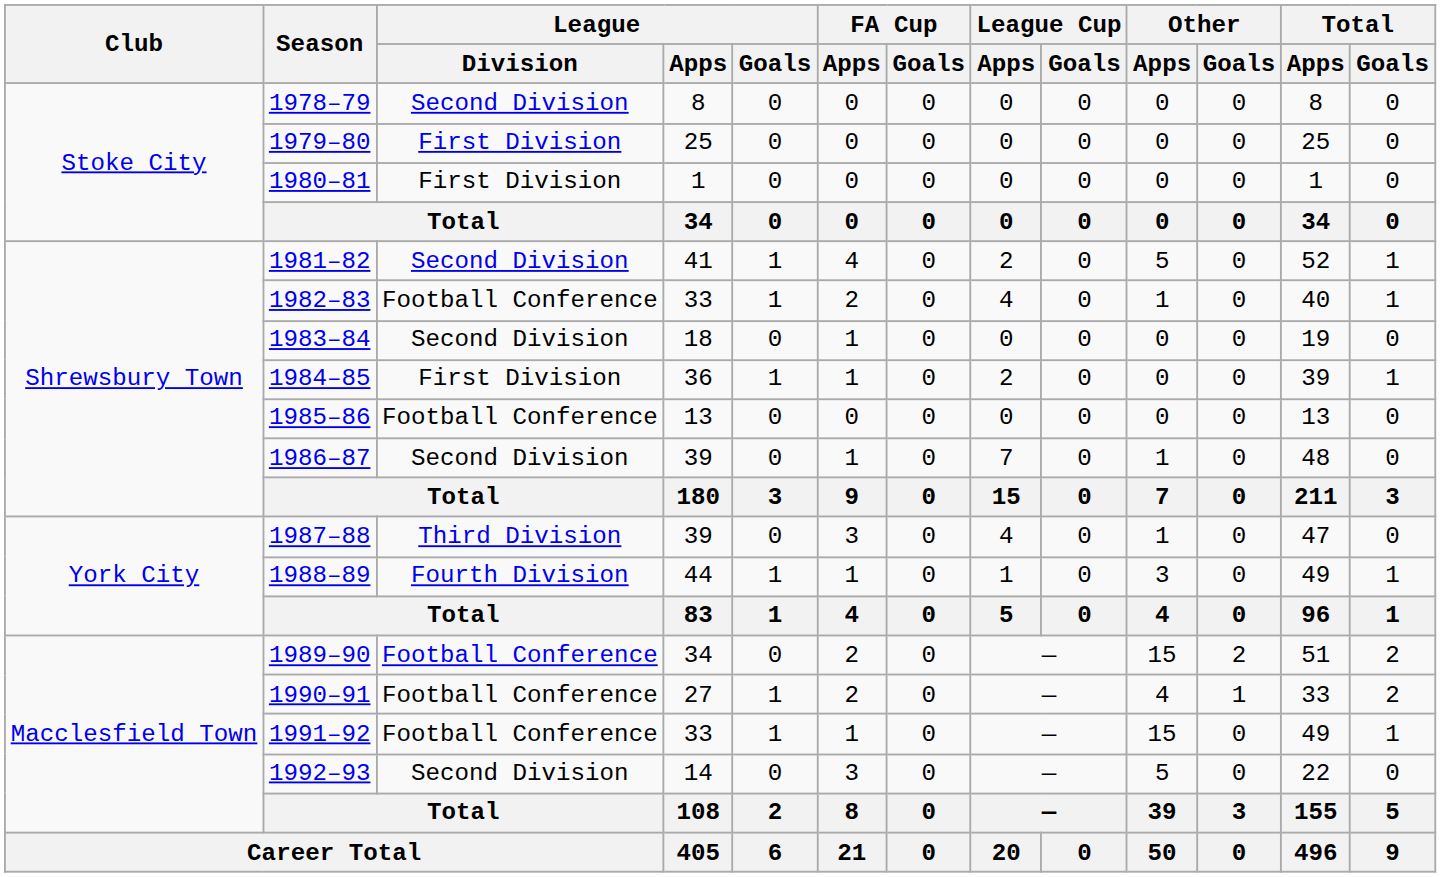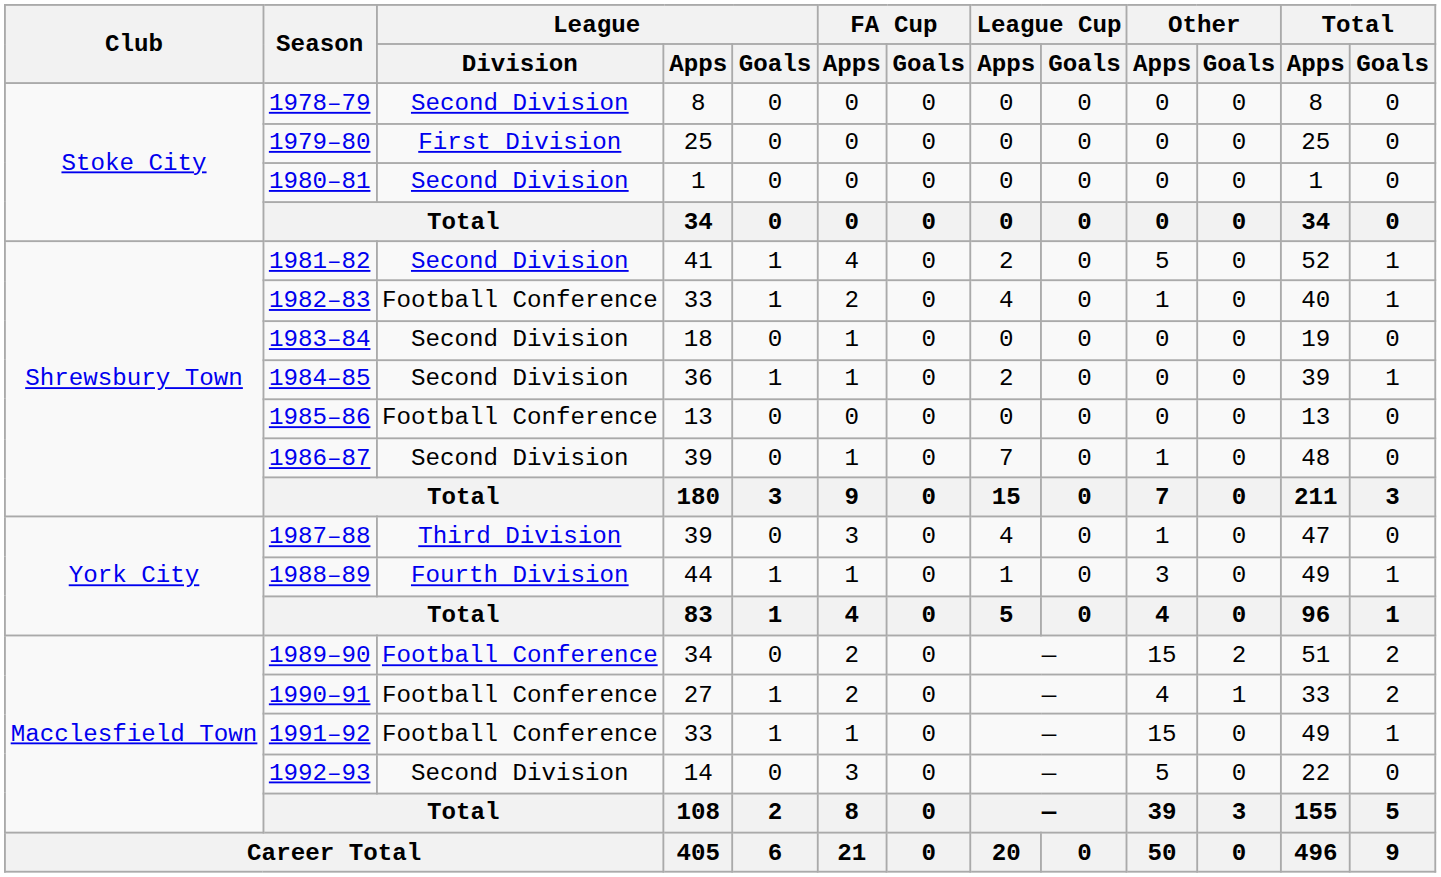 <table class="wikitable" style="text-align: center;">
 <tr>
 <th rowspan="2">Club</th>
 <th rowspan="2">Season</th>
 <th colspan="3">League</th>
 <th colspan="2">FA Cup</th>
 <th colspan="2">League Cup</th>
 <th colspan="2">Other</th>
 <th colspan="2">Total</th>
 </tr>
 <tr>
 <th>Division</th>
 <th>Apps</th>
 <th>Goals</th>
 <th>Apps</th>
 <th>Goals</th>
 <th>Apps</th>
 <th>Goals</th>
 <th>Apps</th>
 <th>Goals</th>
 <th>Apps</th>
 <th>Goals</th>
 </tr>
 <tr>
 <td rowspan="4"><a href='#'>Stoke City</a></td>
 <td><a href='#'>1978–79</a></td>
 <td><a href='#'>Second Division</a></td>
 <td>8</td>
 <td>0</td>
 <td>0</td>
 <td>0</td>
 <td>0</td>
 <td>0</td>
 <td>0</td>
 <td>0</td>
 <td>8</td>
 <td>0</td>
 </tr>
 <tr>
 <td><a href='#'>1979–80</a></td>
 <td><a href='#'>First Division</a></td>
 <td>25</td>
 <td>0</td>
 <td>0</td>
 <td>0</td>
 <td>0</td>
 <td>0</td>
 <td>0</td>
 <td>0</td>
 <td>25</td>
 <td>0</td>
 </tr>
 <tr>
 <td><a href='#'>1980–81</a></td>
-<td>First Division</td>
+<td><a href='#'>Second Division</a></td>
 <td>1</td>
 <td>0</td>
 <td>0</td>
 <td>0</td>
 <td>0</td>
 <td>0</td>
 <td>0</td>
 <td>0</td>
 <td>1</td>
 <td>0</td>
 </tr>
 <tr>
 <th colspan="2">Total</th>
 <th>34</th>
 <th>0</th>
 <th>0</th>
 <th>0</th>
 <th>0</th>
 <th>0</th>
 <th>0</th>
 <th>0</th>
 <th>34</th>
 <th>0</th>
 </tr>
 <tr>
 <td rowspan="7"><a href='#'>Shrewsbury Town</a></td>
 <td><a href='#'>1981–82</a></td>
 <td><a href='#'>Second Division</a></td>
 <td>41</td>
 <td>1</td>
 <td>4</td>
 <td>0</td>
 <td>2</td>
 <td>0</td>
 <td>5</td>
 <td>0</td>
 <td>52</td>
 <td>1</td>
 </tr>
 <tr>
 <td><a href='#'>1982–83</a></td>
 <td>Football Conference</td>
 <td>33</td>
 <td>1</td>
 <td>2</td>
 <td>0</td>
 <td>4</td>
 <td>0</td>
 <td>1</td>
 <td>0</td>
 <td>40</td>
 <td>1</td>
 </tr>
 <tr>
 <td><a href='#'>1983–84</a></td>
 <td>Second Division</td>
 <td>18</td>
 <td>0</td>
 <td>1</td>
 <td>0</td>
 <td>0</td>
 <td>0</td>
 <td>0</td>
 <td>0</td>
 <td>19</td>
 <td>0</td>
 </tr>
 <tr>
 <td><a href='#'>1984–85</a></td>
-<td>First Division</td>
+<td>Second Division</td>
 <td>36</td>
 <td>1</td>
 <td>1</td>
 <td>0</td>
 <td>2</td>
 <td>0</td>
 <td>0</td>
 <td>0</td>
 <td>39</td>
 <td>1</td>
 </tr>
 <tr>
 <td><a href='#'>1985–86</a></td>
 <td>Football Conference</td>
 <td>13</td>
 <td>0</td>
 <td>0</td>
 <td>0</td>
 <td>0</td>
 <td>0</td>
 <td>0</td>
 <td>0</td>
 <td>13</td>
 <td>0</td>
 </tr>
 <tr>
 <td><a href='#'>1986–87</a></td>
 <td>Second Division</td>
 <td>39</td>
 <td>0</td>
 <td>1</td>
 <td>0</td>
 <td>7</td>
 <td>0</td>
 <td>1</td>
 <td>0</td>
 <td>48</td>
 <td>0</td>
 </tr>
 <tr>
 <th colspan="2">Total</th>
 <th>180</th>
 <th>3</th>
 <th>9</th>
 <th>0</th>
 <th>15</th>
 <th>0</th>
 <th>7</th>
 <th>0</th>
 <th>211</th>
 <th>3</th>
 </tr>
 <tr>
 <td rowspan="3"><a href='#'>York City</a></td>
 <td><a href='#'>1987–88</a></td>
 <td><a href='#'>Third Division</a></td>
 <td>39</td>
 <td>0</td>
 <td>3</td>
 <td>0</td>
 <td>4</td>
 <td>0</td>
 <td>1</td>
 <td>0</td>
 <td>47</td>
 <td>0</td>
 </tr>
 <tr>
 <td><a href='#'>1988–89</a></td>
 <td><a href='#'>Fourth Division</a></td>
 <td>44</td>
 <td>1</td>
 <td>1</td>
 <td>0</td>
 <td>1</td>
 <td>0</td>
 <td>3</td>
 <td>0</td>
 <td>49</td>
 <td>1</td>
 </tr>
 <tr>
 <th colspan="2">Total</th>
 <th>83</th>
 <th>1</th>
 <th>4</th>
 <th>0</th>
 <th>5</th>
 <th>0</th>
 <th>4</th>
 <th>0</th>
 <th>96</th>
 <th>1</th>
 </tr>
 <tr>
 <td rowspan=5><a href='#'>Macclesfield Town</a></td>
 <td><a href='#'>1989–90</a></td>
 <td><a href='#'>Football Conference</a></td>
 <td>34</td>
 <td>0</td>
 <td>2</td>
 <td>0</td>
 <td colspan="2">—</td>
 <td>15</td>
 <td>2</td>
 <td>51</td>
 <td>2</td>
 </tr>
 <tr>
 <td><a href='#'>1990–91</a></td>
 <td>Football Conference</td>
 <td>27</td>
 <td>1</td>
 <td>2</td>
 <td>0</td>
 <td colspan="2">—</td>
 <td>4</td>
 <td>1</td>
 <td>33</td>
 <td>2</td>
 </tr>
 <tr>
 <td><a href='#'>1991–92</a></td>
 <td>Football Conference</td>
 <td>33</td>
 <td>1</td>
 <td>1</td>
 <td>0</td>
 <td colspan="2">—</td>
 <td>15</td>
 <td>0</td>
 <td>49</td>
 <td>1</td>
 </tr>
 <tr>
 <td><a href='#'>1992–93</a></td>
 <td>Second Division</td>
 <td>14</td>
 <td>0</td>
 <td>3</td>
 <td>0</td>
 <td colspan="2">—</td>
 <td>5</td>
 <td>0</td>
 <td>22</td>
 <td>0</td>
 </tr>
 <tr>
 <th colspan="2">Total</th>
 <th>108</th>
 <th>2</th>
 <th>8</th>
 <th>0</th>
 <th colspan="2">—</th>
 <th>39</th>
 <th>3</th>
 <th>155</th>
 <th>5</th>
 </tr>
 <tr>
 <th colspan="3">Career Total</th>
 <th>405</th>
 <th>6</th>
 <th>21</th>
 <th>0</th>
 <th>20</th>
 <th>0</th>
 <th>50</th>
 <th>0</th>
 <th>496</th>
 <th>9</th>
 </tr>
 </table>
